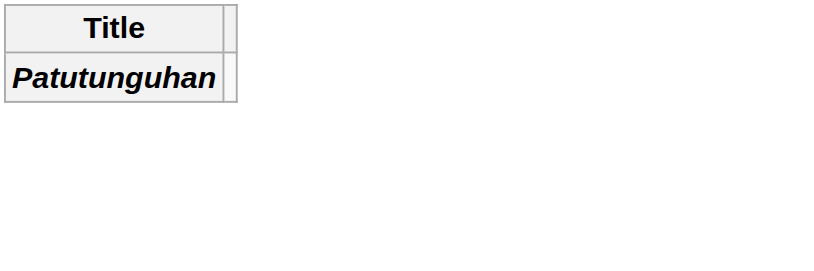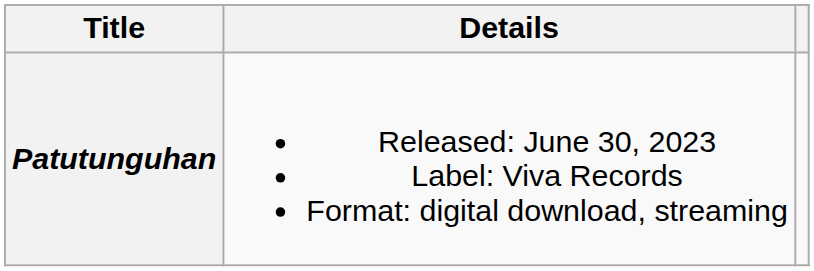 <table class="wikitable plainrowheaders" style="text-align:center;">
 <tr>
 <th rowspan="1" scope="col">Title</th>
+<th rowspan="1" scope="col">Details</th>
 <th scope="col"></th>
 </tr>
 <tr>
 <th scope="row"><em>Patutunguhan</em></th>
+<td><br><ul><li>Released: June 30, 2023</li><li>Label: Viva Records</li><li>Format: digital download, streaming</li></ul></td>
 <td></td>
 </tr>
 </table>
